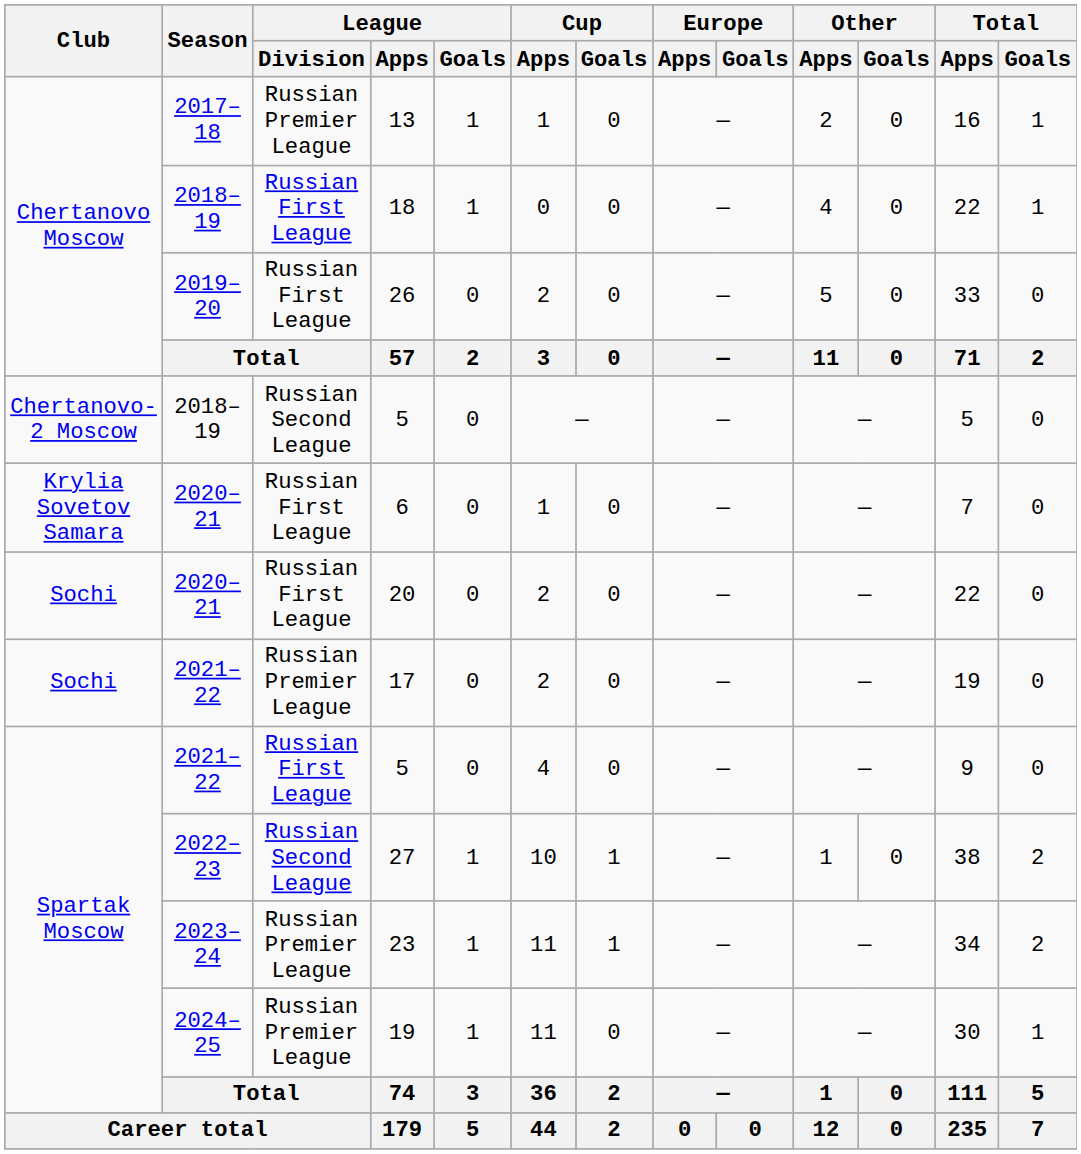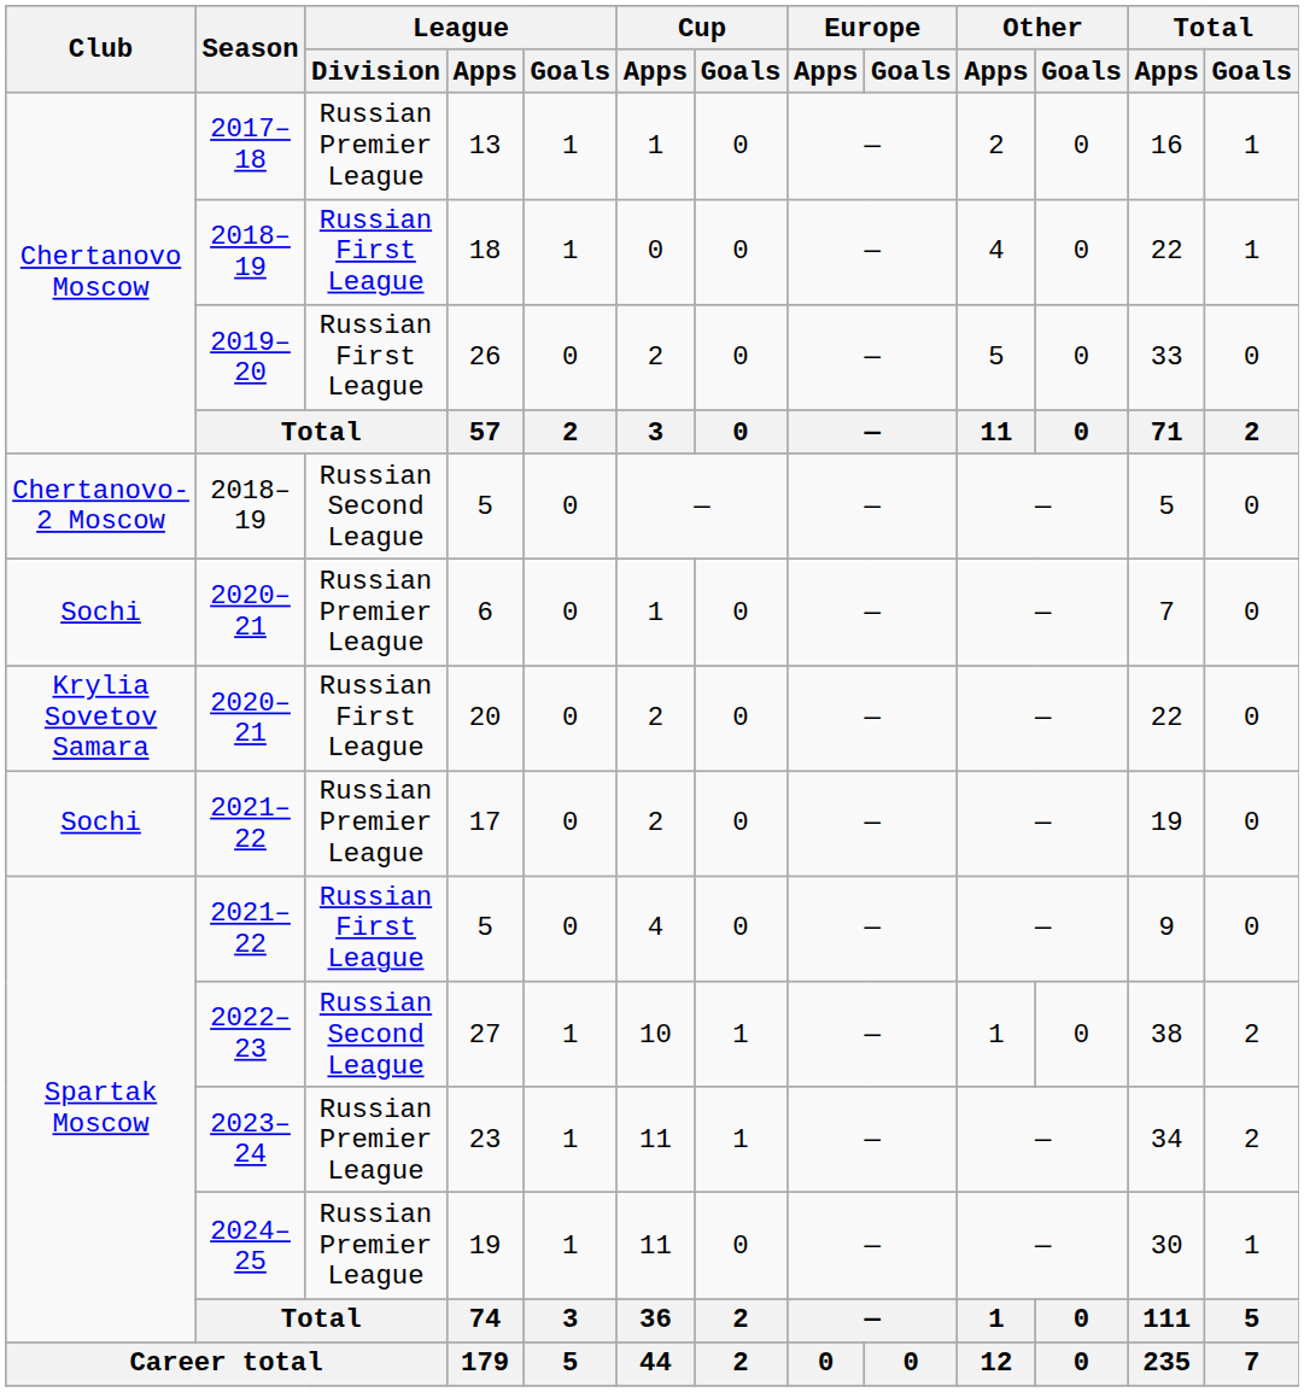 <table class="wikitable" style="text-align: center;">
 <tr>
 <th rowspan="2">Club</th>
 <th rowspan="2">Season</th>
 <th colspan="3">League</th>
 <th colspan="2">Cup</th>
 <th colspan="2">Europe</th>
 <th colspan="2">Other</th>
 <th colspan="2">Total</th>
 </tr>
 <tr>
 <th>Division</th>
 <th>Apps</th>
 <th>Goals</th>
 <th>Apps</th>
 <th>Goals</th>
 <th>Apps</th>
 <th>Goals</th>
 <th>Apps</th>
 <th>Goals</th>
 <th>Apps</th>
 <th>Goals</th>
 </tr>
 <tr>
 <td rowspan="4"><a href='#'>Chertanovo Moscow</a></td>
 <td><a href='#'>2017–18</a></td>
 <td>Russian Premier League</td>
 <td>13</td>
 <td>1</td>
 <td>1</td>
 <td>0</td>
 <td colspan="2">—</td>
 <td>2</td>
 <td>0</td>
 <td>16</td>
 <td>1</td>
 </tr>
 <tr>
 <td><a href='#'>2018–19</a></td>
 <td><a href='#'>Russian First League</a></td>
 <td>18</td>
 <td>1</td>
 <td>0</td>
 <td>0</td>
 <td colspan="2">—</td>
 <td>4</td>
 <td>0</td>
 <td>22</td>
 <td>1</td>
 </tr>
 <tr>
 <td><a href='#'>2019–20</a></td>
 <td>Russian First League</td>
 <td>26</td>
 <td>0</td>
 <td>2</td>
 <td>0</td>
 <td colspan="2">—</td>
 <td>5</td>
 <td>0</td>
 <td>33</td>
 <td>0</td>
 </tr>
 <tr>
 <th colspan="2">Total</th>
 <th>57</th>
 <th>2</th>
 <th>3</th>
 <th>0</th>
 <th colspan="2">—</th>
 <th>11</th>
 <th>0</th>
 <th>71</th>
 <th>2</th>
 </tr>
 <tr>
 <td><a href='#'>Chertanovo-2 Moscow</a></td>
 <td>2018–19</td>
 <td>Russian Second League</td>
 <td>5</td>
 <td>0</td>
 <td colspan="2">—</td>
 <td colspan="2">—</td>
 <td colspan="2">—</td>
 <td>5</td>
 <td>0</td>
 </tr>
 <tr>
-<td><a href='#'>Krylia Sovetov Samara</a></td>
+<td><a href='#'>Sochi</a></td>
 <td><a href='#'>2020–21</a></td>
-<td>Russian First League</td>
+<td>Russian Premier League</td>
 <td>6</td>
 <td>0</td>
 <td>1</td>
 <td>0</td>
 <td colspan="2">—</td>
 <td colspan="2">—</td>
 <td>7</td>
 <td>0</td>
 </tr>
 <tr>
-<td><a href='#'>Sochi</a></td>
+<td><a href='#'>Krylia Sovetov Samara</a></td>
 <td><a href='#'>2020–21</a></td>
 <td>Russian First League</td>
 <td>20</td>
 <td>0</td>
 <td>2</td>
 <td>0</td>
 <td colspan="2">—</td>
 <td colspan="2">—</td>
 <td>22</td>
 <td>0</td>
 </tr>
 <tr>
 <td><a href='#'>Sochi</a></td>
 <td><a href='#'>2021–22</a></td>
 <td>Russian Premier League</td>
 <td>17</td>
 <td>0</td>
 <td>2</td>
 <td>0</td>
 <td colspan="2">—</td>
 <td colspan="2">—</td>
 <td>19</td>
 <td>0</td>
 </tr>
 <tr>
 <td rowspan="5"><a href='#'>Spartak Moscow</a></td>
 <td><a href='#'>2021–22</a></td>
 <td><a href='#'>Russian First League</a></td>
 <td>5</td>
 <td>0</td>
 <td>4</td>
 <td>0</td>
 <td colspan="2">—</td>
 <td colspan="2">—</td>
 <td>9</td>
 <td>0</td>
 </tr>
 <tr>
 <td><a href='#'>2022–23</a></td>
 <td><a href='#'>Russian Second League</a></td>
 <td>27</td>
 <td>1</td>
 <td>10</td>
 <td>1</td>
 <td colspan="2">—</td>
 <td>1</td>
 <td>0</td>
 <td>38</td>
 <td>2</td>
 </tr>
 <tr>
 <td><a href='#'>2023–24</a></td>
 <td>Russian Premier League</td>
 <td>23</td>
 <td>1</td>
 <td>11</td>
 <td>1</td>
 <td colspan="2">—</td>
 <td colspan="2">—</td>
 <td>34</td>
 <td>2</td>
 </tr>
 <tr>
 <td><a href='#'>2024–25</a></td>
 <td>Russian Premier League</td>
 <td>19</td>
 <td>1</td>
 <td>11</td>
 <td>0</td>
 <td colspan="2">—</td>
 <td colspan="2">—</td>
 <td>30</td>
 <td>1</td>
 </tr>
 <tr>
 <th colspan="2">Total</th>
 <th>74</th>
 <th>3</th>
 <th>36</th>
 <th>2</th>
 <th colspan="2">—</th>
 <th>1</th>
 <th>0</th>
 <th>111</th>
 <th>5</th>
 </tr>
 <tr>
 <th colspan="3">Career total</th>
 <th>179</th>
 <th>5</th>
 <th>44</th>
 <th>2</th>
 <th>0</th>
 <th>0</th>
 <th>12</th>
 <th>0</th>
 <th>235</th>
 <th>7</th>
 </tr>
 </table>
